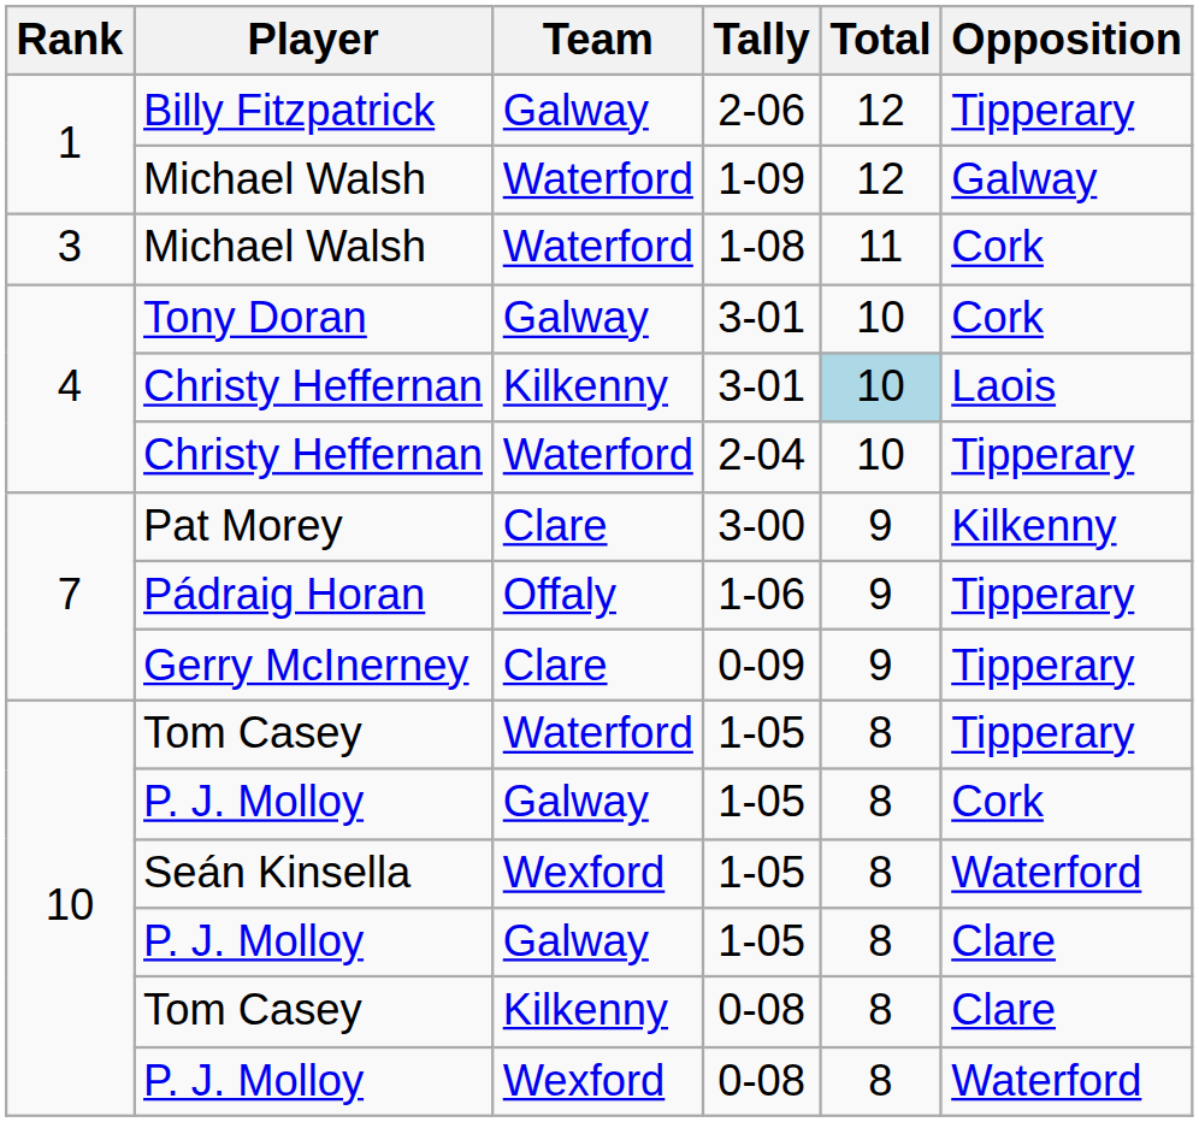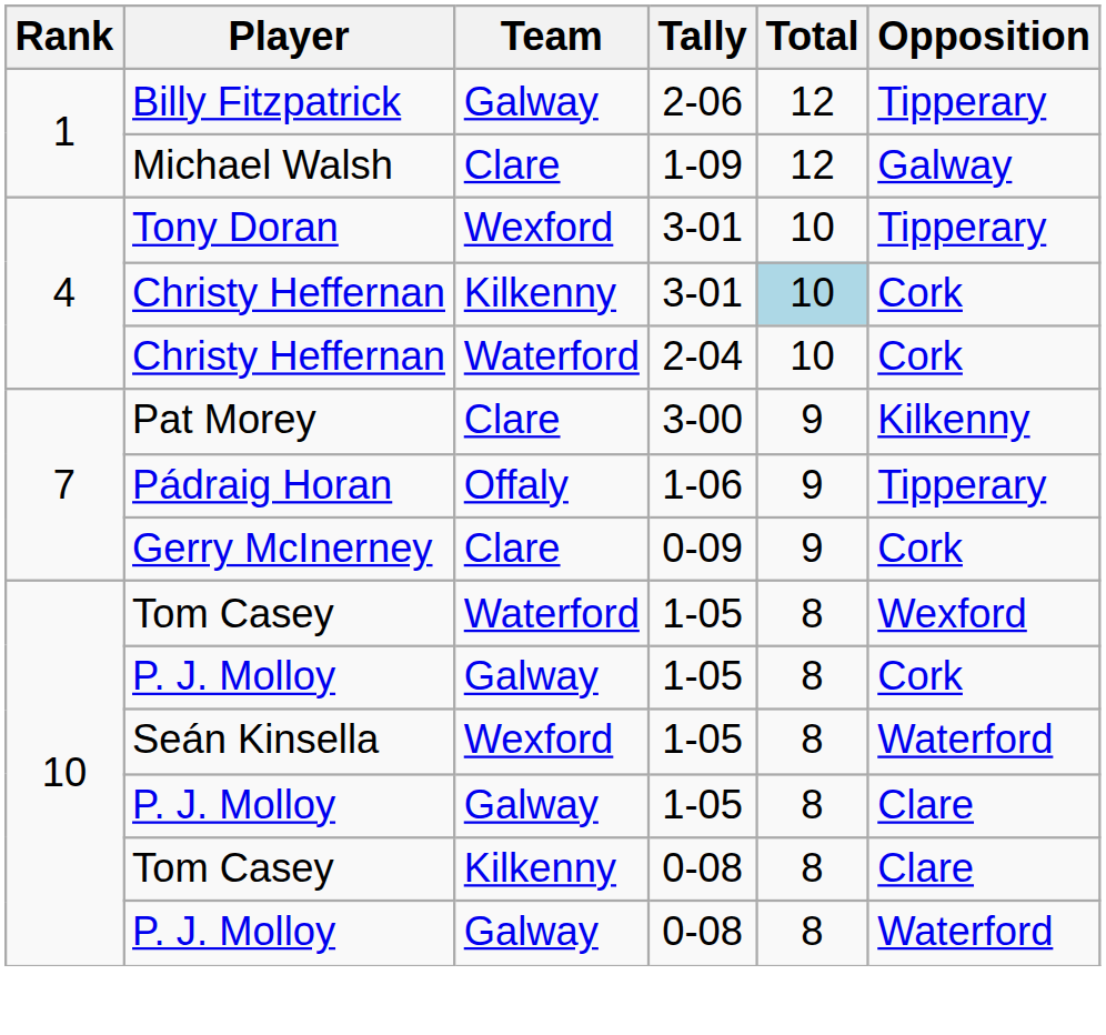 <table class="wikitable">
 <tr>
 <th>Rank</th>
 <th>Player</th>
 <th>Team</th>
 <th>Tally</th>
 <th>Total</th>
 <th>Opposition</th>
 </tr>
 <tr>
 <td rowspan=2 align=center>1</td>
 <td><a href='#'>Billy Fitzpatrick</a></td>
 <td><a href='#'>Galway</a></td>
 <td align=center>2-06</td>
 <td align=center>12</td>
 <td><a href='#'>Tipperary</a></td>
 </tr>
 <tr>
 <td>Michael Walsh</td>
-<td><a href='#'>Waterford</a></td>
+<td><a href='#'>Clare</a></td>
 <td align=center>1-09</td>
 <td align=center>12</td>
 <td><a href='#'>Galway</a></td>
 </tr>
 <tr>
-<td rowspan=1 align=center>3</td>
-<td>Michael Walsh</td>
-<td><a href='#'>Waterford</a></td>
-<td align=center>1-08</td>
-<td align=center>11</td>
-<td><a href='#'>Cork</a></td>
-</tr>
-<tr>
 <td rowspan=3 align=center>4</td>
 <td><a href='#'>Tony Doran</a></td>
-<td><a href='#'>Galway</a></td>
+<td><a href='#'>Wexford</a></td>
 <td align=center>3-01</td>
 <td align=center>10</td>
-<td><a href='#'>Cork</a></td>
+<td><a href='#'>Tipperary</a></td>
 </tr>
 <tr>
 <td><a href='#'>Christy Heffernan</a></td>
 <td><a href='#'>Kilkenny</a></td>
 <td align=center>3-01</td>
 <td align=center style="background: lightblue;">10</td>
-<td><a href='#'>Laois</a></td>
+<td><a href='#'>Cork</a></td>
 </tr>
 <tr>
 <td><a href='#'>Christy Heffernan</a></td>
 <td><a href='#'>Waterford</a></td>
 <td align=center>2-04</td>
 <td align=center>10</td>
-<td><a href='#'>Tipperary</a></td>
+<td><a href='#'>Cork</a></td>
 </tr>
 <tr>
 <td rowspan=3 align=center>7</td>
 <td>Pat Morey</td>
 <td><a href='#'>Clare</a></td>
 <td align=center>3-00</td>
 <td align=center>9</td>
 <td><a href='#'>Kilkenny</a></td>
 </tr>
 <tr>
 <td><a href='#'>Pádraig Horan</a></td>
 <td><a href='#'>Offaly</a></td>
 <td align=center>1-06</td>
 <td align=center>9</td>
 <td><a href='#'>Tipperary</a></td>
 </tr>
 <tr>
 <td><a href='#'>Gerry McInerney</a></td>
 <td><a href='#'>Clare</a></td>
 <td align=center>0-09</td>
 <td align=center>9</td>
-<td><a href='#'>Tipperary</a></td>
+<td><a href='#'>Cork</a></td>
 </tr>
 <tr>
 <td rowspan=6 align=center>10</td>
 <td>Tom Casey</td>
 <td><a href='#'>Waterford</a></td>
 <td align=center>1-05</td>
 <td align=center>8</td>
-<td><a href='#'>Tipperary</a></td>
+<td><a href='#'>Wexford</a></td>
 </tr>
 <tr>
 <td><a href='#'>P. J. Molloy</a></td>
 <td><a href='#'>Galway</a></td>
 <td align=center>1-05</td>
 <td align=center>8</td>
 <td><a href='#'>Cork</a></td>
 </tr>
 <tr>
 <td>Seán Kinsella</td>
 <td><a href='#'>Wexford</a></td>
 <td align=center>1-05</td>
 <td align=center>8</td>
 <td><a href='#'>Waterford</a></td>
 </tr>
 <tr>
 <td><a href='#'>P. J. Molloy</a></td>
 <td><a href='#'>Galway</a></td>
 <td align=center>1-05</td>
 <td align=center>8</td>
 <td><a href='#'>Clare</a></td>
 </tr>
 <tr>
 <td>Tom Casey</td>
 <td><a href='#'>Kilkenny</a></td>
 <td align=center>0-08</td>
 <td align=center>8</td>
 <td><a href='#'>Clare</a></td>
 </tr>
 <tr>
 <td><a href='#'>P. J. Molloy</a></td>
-<td><a href='#'>Wexford</a></td>
+<td><a href='#'>Galway</a></td>
 <td align=center>0-08</td>
 <td align=center>8</td>
 <td><a href='#'>Waterford</a></td>
 </tr>
 </table>
